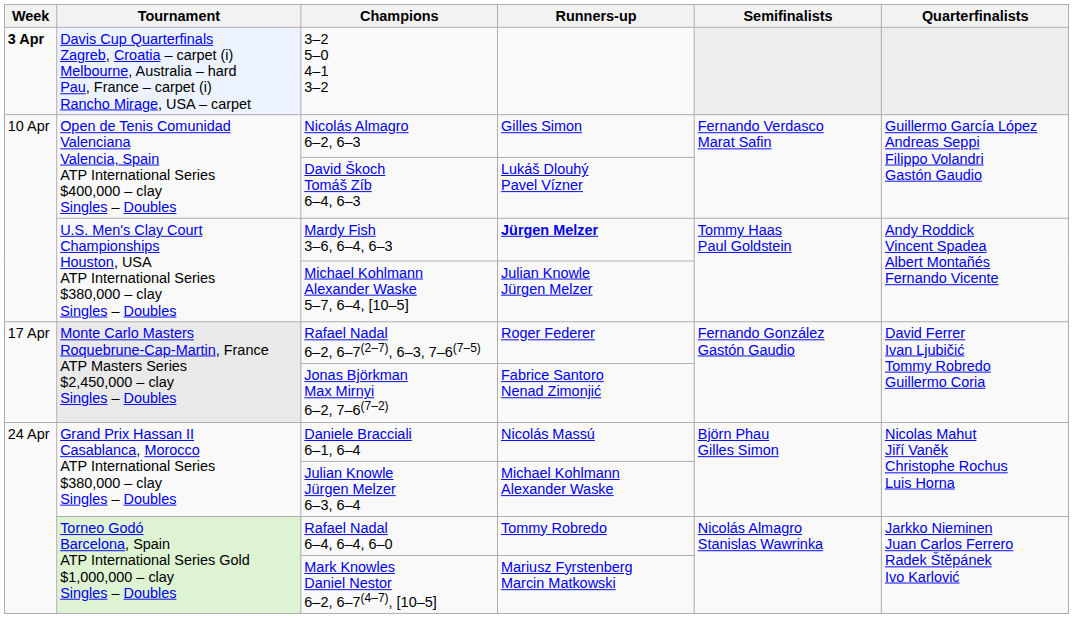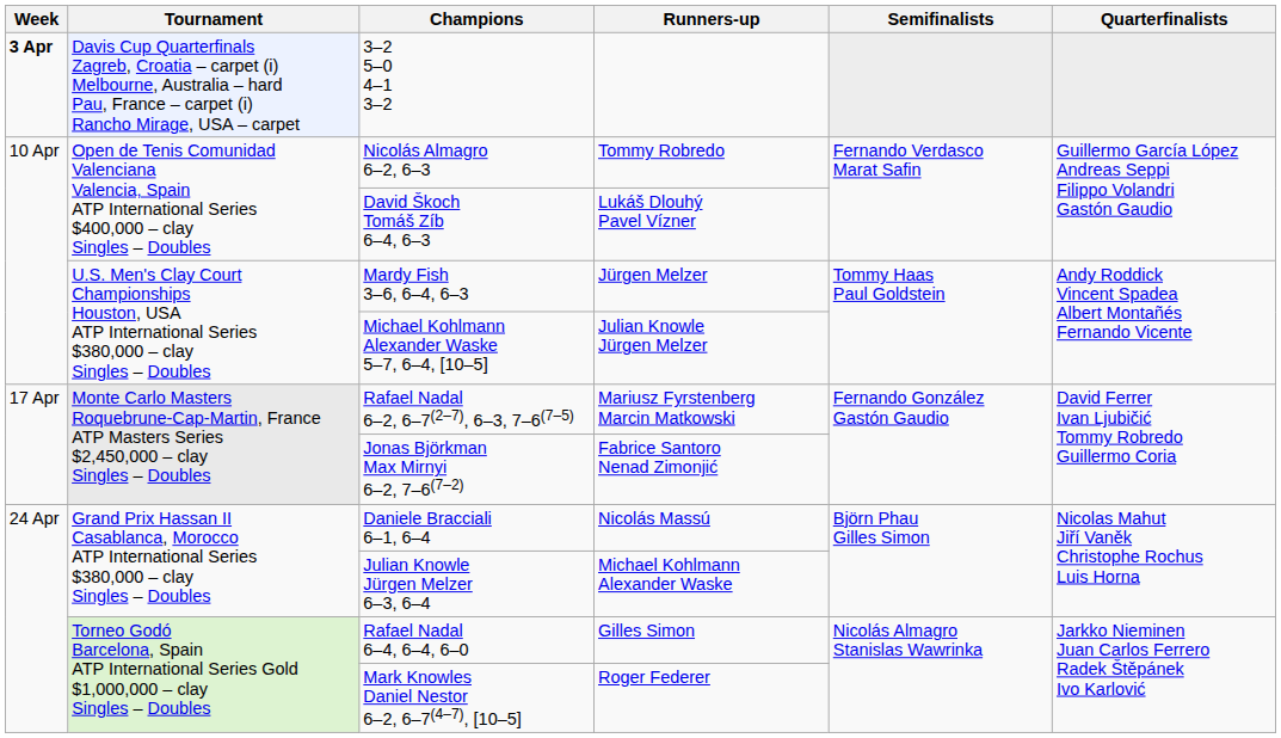 <table class=wikitable style=font-size:95%>
 <tr>
 <th style="width:48px;">Week</th>
 <th style="width:250px;">Tournament</th>
 <th style="width:200px;">Champions</th>
 <th style="width:200px;">Runners-up</th>
 <th style="width:190px;">Semifinalists</th>
 <th style="width:190px;">Quarterfinalists</th>
 </tr>
 <tr valign=top>
 <td rowspan=1><strong>3 Apr</strong></td>
 <td bgcolor=#ECF2FF rowspan=1><a href='#'>Davis Cup Quarterfinals</a><br> <a href='#'>Zagreb</a>, <a href='#'>Croatia</a> – carpet (i)<br> <a href='#'>Melbourne</a>, Australia – hard <br> <a href='#'>Pau</a>, France – carpet (i)<br> <a href='#'>Rancho Mirage</a>, USA – carpet</td>
 <td> 3–2<br> 5–0<br> 4–1<br> 3–2</td>
 <td><br><br><br></td>
 <td bgcolor="#ededed"></td>
 <td bgcolor="#ededed"></td>
 </tr>
 <tr valign=top>
 <td rowspan=4>10 Apr</td>
 <td rowspan=2><a href='#'>Open de Tenis Comunidad Valenciana</a><br> <a href='#'>Valencia, Spain</a><br>ATP International Series<br>$400,000 – clay <br><a href='#'>Singles</a> – <a href='#'>Doubles</a></td>
 <td> <a href='#'>Nicolás Almagro</a><br> 6–2, 6–3</td>
-<td> <a href='#'>Gilles Simon</a></td>
+<td> <a href='#'>Tommy Robredo</a></td>
 <td rowspan=2> <a href='#'>Fernando Verdasco</a><br> <a href='#'>Marat Safin</a></td>
 <td rowspan=2> <a href='#'>Guillermo García López</a><br> <a href='#'>Andreas Seppi</a><br> <a href='#'>Filippo Volandri</a><br> <a href='#'>Gastón Gaudio</a></td>
 </tr>
 <tr valign=top>
 <td> <a href='#'>David Škoch</a><br> <a href='#'>Tomáš Zíb</a>  <br>6–4, 6–3</td>
 <td> <a href='#'>Lukáš Dlouhý</a><br> <a href='#'>Pavel Vízner</a></td>
 </tr>
 <tr valign=top>
 <td rowspan=2><a href='#'>U.S. Men's Clay Court Championships</a><br> <a href='#'>Houston</a>, USA<br>ATP International Series<br>$380,000 – clay <br><a href='#'>Singles</a> – <a href='#'>Doubles</a></td>
 <td> <a href='#'>Mardy Fish</a><br>3–6, 6–4, 6–3</td>
-<td><strong> <a href='#'>Jürgen Melzer</a></strong></td>
+<td> <a href='#'>Jürgen Melzer</a></td>
 <td rowspan=2> <a href='#'>Tommy Haas</a><br> <a href='#'>Paul Goldstein</a></td>
 <td rowspan=2> <a href='#'>Andy Roddick</a><br> <a href='#'>Vincent Spadea</a><br> <a href='#'>Albert Montañés</a><br> <a href='#'>Fernando Vicente</a></td>
 </tr>
 <tr valign=top>
 <td> <a href='#'>Michael Kohlmann</a><br> <a href='#'>Alexander Waske</a> <br>5–7, 6–4, [10–5]</td>
 <td> <a href='#'>Julian Knowle</a><br> <a href='#'>Jürgen Melzer</a></td>
 </tr>
 <tr valign=top>
 <td rowspan=2>17 Apr</td>
 <td bgcolor=#E9E9E9 rowspan=2><a href='#'>Monte Carlo Masters</a><br> <a href='#'>Roquebrune-Cap-Martin</a>, France<br>ATP Masters Series<br>$2,450,000 – clay <br><a href='#'>Singles</a> – <a href='#'>Doubles</a></td>
 <td> <a href='#'>Rafael Nadal</a><br>6–2, 6–7<sup>(2–7)</sup>, 6–3, 7–6<sup>(7–5)</sup></td>
-<td> <a href='#'>Roger Federer</a></td>
+<td> <a href='#'>Mariusz Fyrstenberg</a><br> <a href='#'>Marcin Matkowski</a></td>
 <td rowspan=2> <a href='#'>Fernando González</a><br> <a href='#'>Gastón Gaudio</a></td>
 <td rowspan=2> <a href='#'>David Ferrer</a><br> <a href='#'>Ivan Ljubičić</a><br> <a href='#'>Tommy Robredo</a><br> <a href='#'>Guillermo Coria</a></td>
 </tr>
 <tr valign=top>
 <td> <a href='#'>Jonas Björkman</a><br> <a href='#'>Max Mirnyi</a><br> 6–2, 7–6<sup>(7–2)</sup></td>
 <td> <a href='#'>Fabrice Santoro</a><br> <a href='#'>Nenad Zimonjić</a></td>
 </tr>
 <tr valign=top>
 <td rowspan=4>24 Apr</td>
 <td rowspan=2><a href='#'>Grand Prix Hassan II</a><br> <a href='#'>Casablanca</a>, <a href='#'>Morocco</a><br>ATP International Series <br>$380,000 – clay <br><a href='#'>Singles</a> – <a href='#'>Doubles</a></td>
 <td> <a href='#'>Daniele Bracciali</a><br>6–1, 6–4</td>
 <td> <a href='#'>Nicolás Massú</a></td>
 <td rowspan=2> <a href='#'>Björn Phau</a><br> <a href='#'>Gilles Simon</a></td>
 <td rowspan=2> <a href='#'>Nicolas Mahut</a> <br> <a href='#'>Jiří Vaněk</a><br> <a href='#'>Christophe Rochus</a><br> <a href='#'>Luis Horna</a></td>
 </tr>
 <tr valign=top>
 <td> <a href='#'>Julian Knowle</a><br> <a href='#'>Jürgen Melzer</a> <br> 6–3, 6–4</td>
 <td> <a href='#'>Michael Kohlmann</a><br> <a href='#'>Alexander Waske</a></td>
 </tr>
 <tr valign=top>
 <td bgcolor=#DDF3D1 rowspan=2><a href='#'>Torneo Godó</a><br> <a href='#'>Barcelona</a>, Spain<br>ATP International Series Gold<br>$1,000,000 – clay <br><a href='#'>Singles</a> – <a href='#'>Doubles</a></td>
 <td> <a href='#'>Rafael Nadal</a><br>6–4, 6–4, 6–0</td>
-<td> <a href='#'>Tommy Robredo</a></td>
+<td> <a href='#'>Gilles Simon</a></td>
 <td rowspan=2> <a href='#'>Nicolás Almagro</a><br> <a href='#'>Stanislas Wawrinka</a></td>
 <td rowspan=2> <a href='#'>Jarkko Nieminen</a><br> <a href='#'>Juan Carlos Ferrero</a><br> <a href='#'>Radek Štěpánek</a><br> <a href='#'>Ivo Karlović</a></td>
 </tr>
 <tr valign=top>
 <td> <a href='#'>Mark Knowles</a><br> <a href='#'>Daniel Nestor</a> <br> 6–2, 6–7<sup>(4–7)</sup>, [10–5]</td>
-<td> <a href='#'>Mariusz Fyrstenberg</a><br> <a href='#'>Marcin Matkowski</a></td>
+<td> <a href='#'>Roger Federer</a></td>
 </tr>
 </table>
